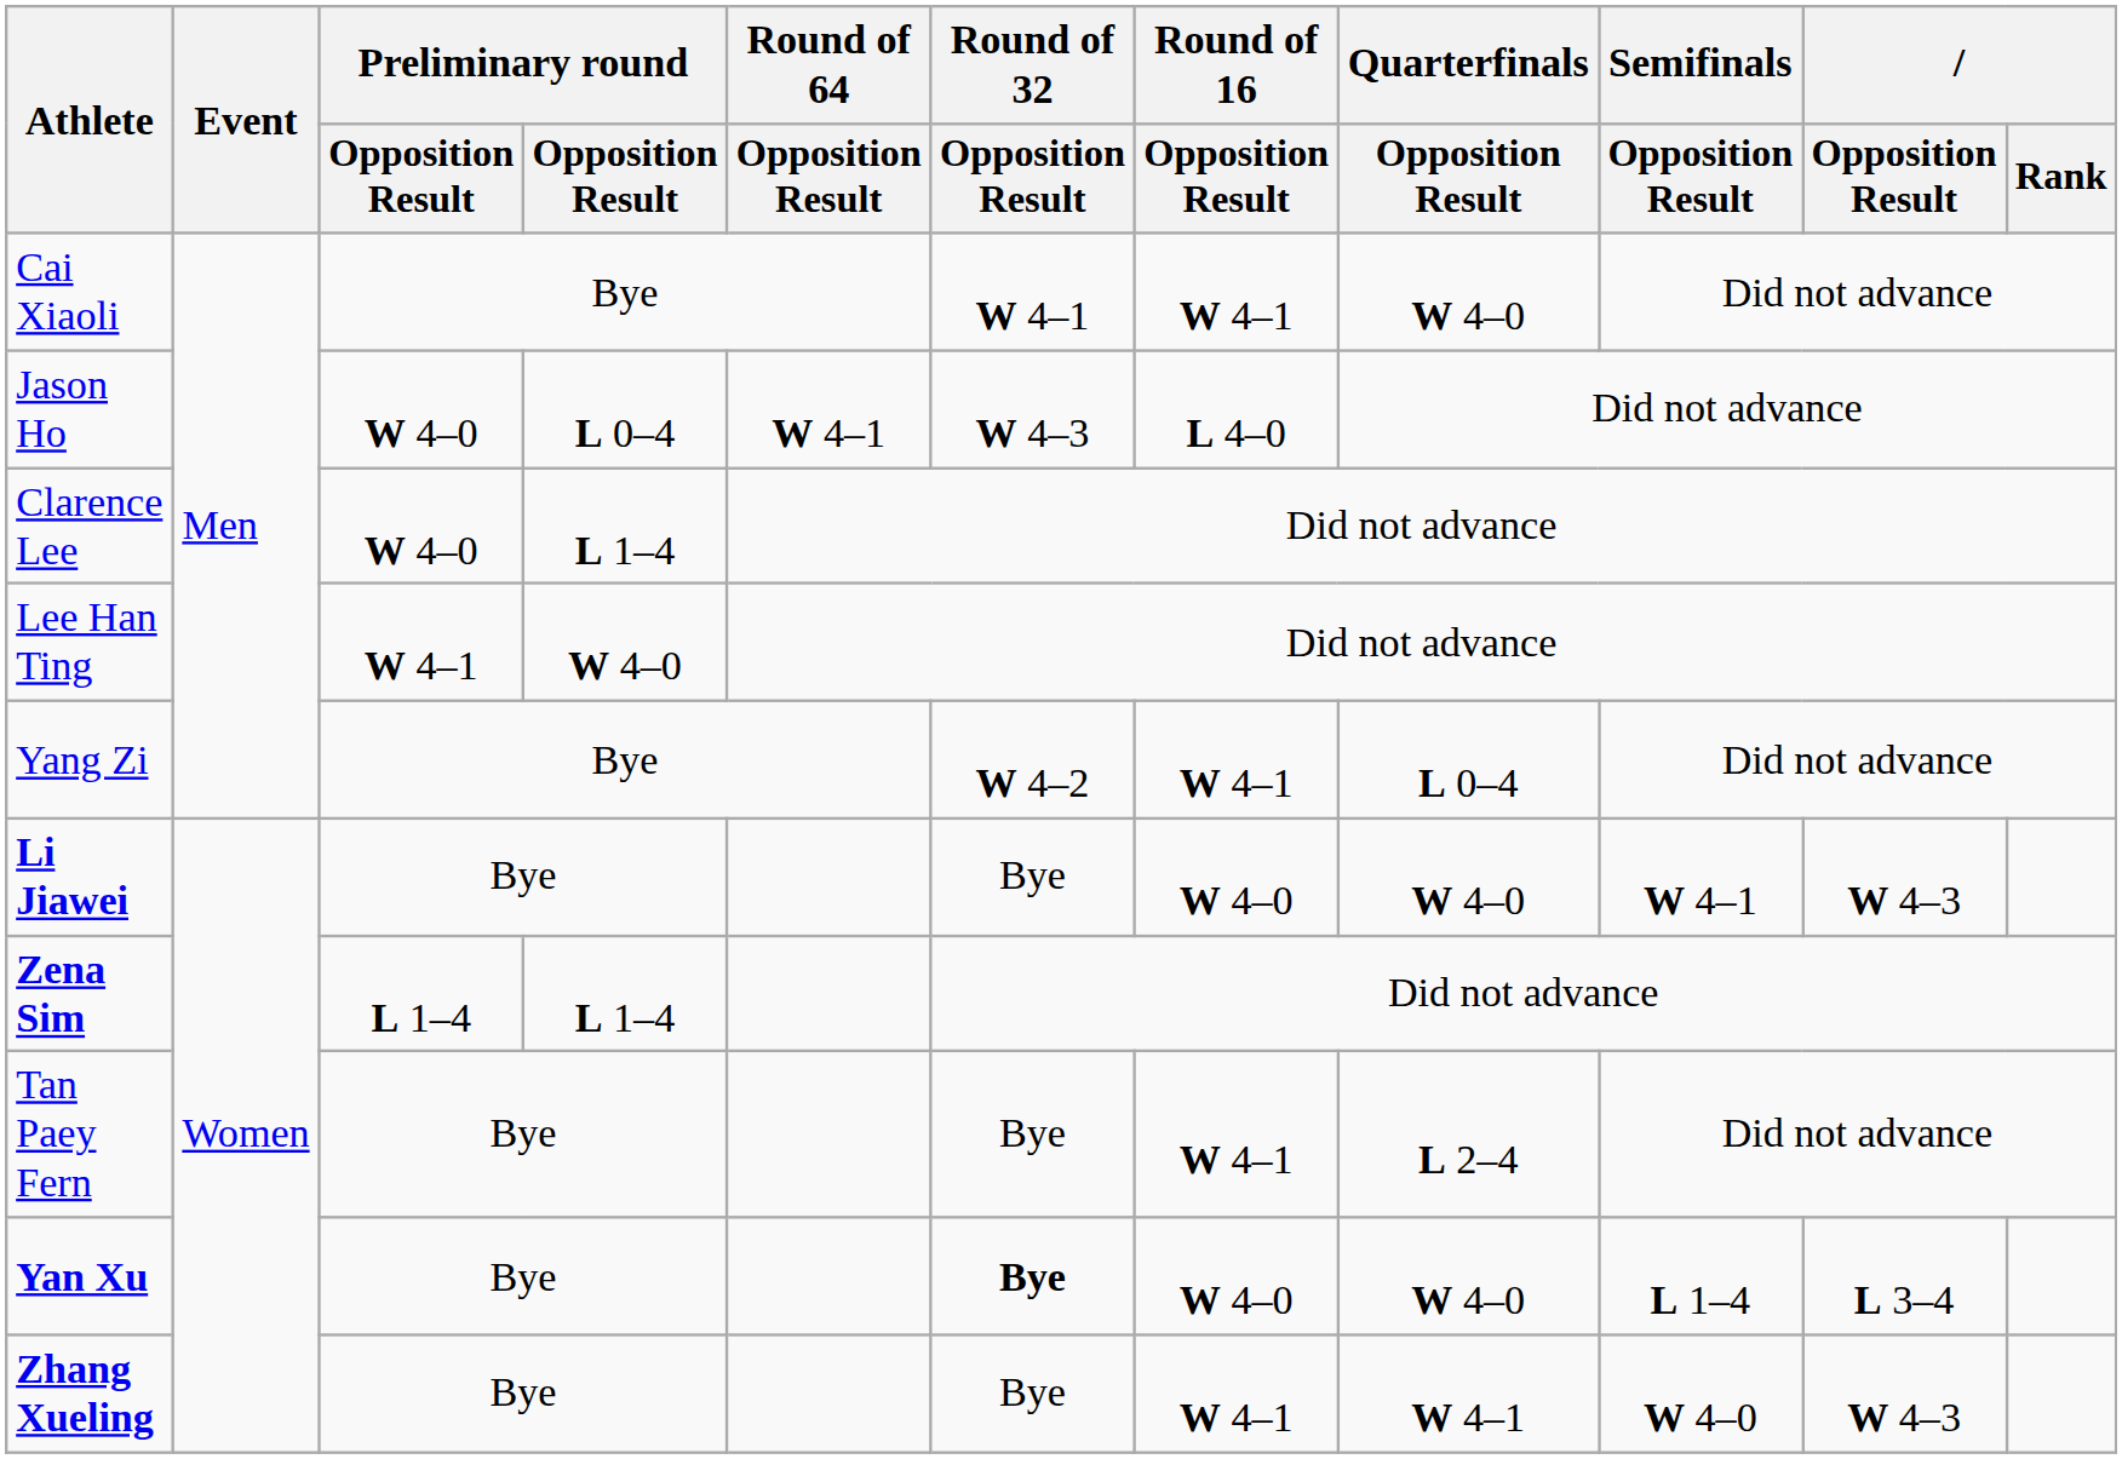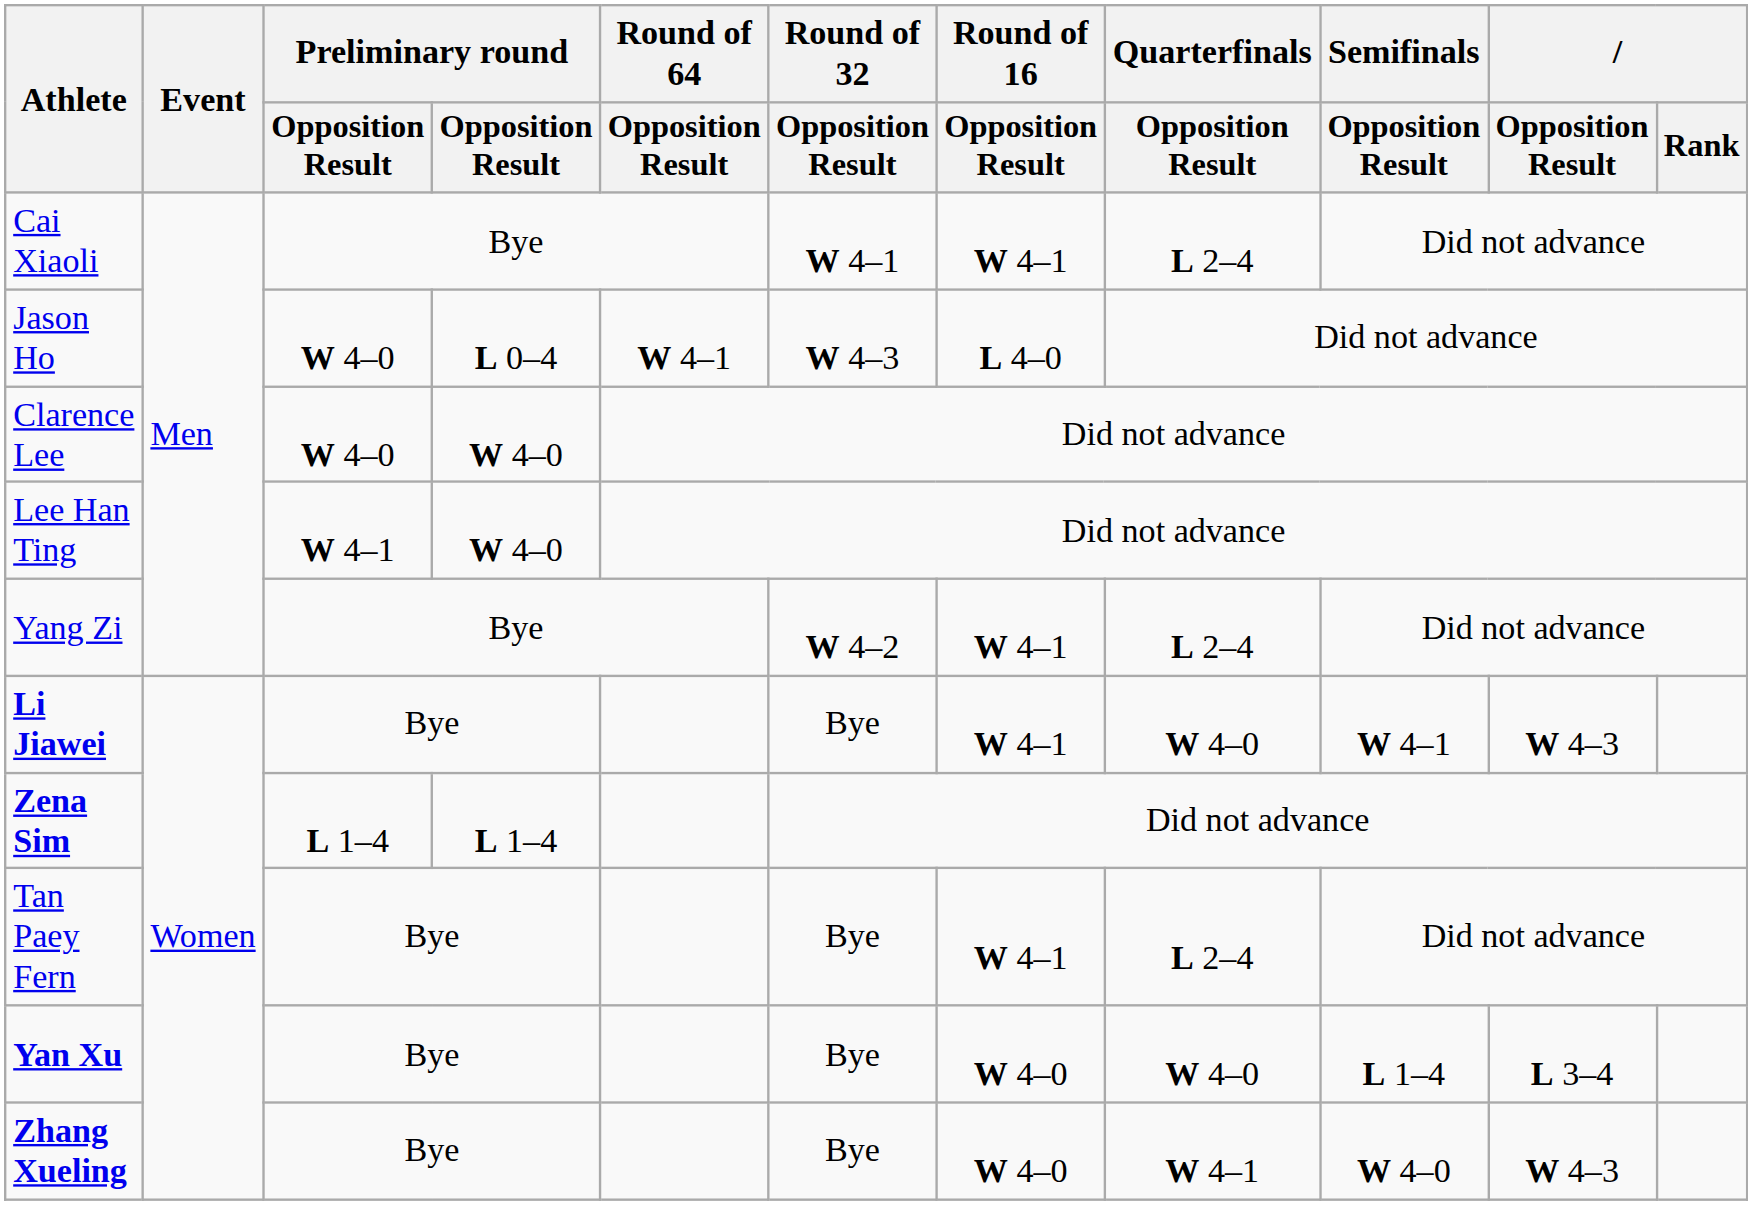 <table class="wikitable" style="font-size:90%;">
 <tr>
 <th rowspan="2">Athlete</th>
 <th rowspan="2">Event</th>
 <th colspan="2">Preliminary round</th>
 <th>Round of 64</th>
 <th>Round of 32</th>
 <th>Round of 16</th>
 <th>Quarterfinals</th>
 <th>Semifinals</th>
 <th colspan="2"> / </th>
 </tr>
 <tr style="font-size:95%">
 <th>Opposition<br>Result</th>
 <th>Opposition<br>Result</th>
 <th>Opposition<br>Result</th>
 <th>Opposition<br>Result</th>
 <th>Opposition<br>Result</th>
 <th>Opposition<br>Result</th>
 <th>Opposition<br>Result</th>
 <th>Opposition<br>Result</th>
 <th>Rank</th>
 </tr>
 <tr align="center">
 <td align="left"><a href='#'>Cai Xiaoli</a></td>
 <td align="left" rowspan="5"><a href='#'>Men</a></td>
 <td colspan="3">Bye</td>
 <td><br><strong>W</strong> 4–1</td>
 <td><br><strong>W</strong> 4–1</td>
-<td><br><strong>W</strong> 4–0</td>
+<td><br><strong>L</strong> 2–4</td>
 <td colspan="3">Did not advance</td>
 </tr>
 <tr align="center">
 <td align="left"><a href='#'>Jason Ho</a></td>
 <td><br><strong>W</strong> 4–0</td>
 <td><br><strong>L</strong> 0–4</td>
 <td><br><strong>W</strong> 4–1</td>
 <td><br><strong>W</strong> 4–3</td>
 <td><br><strong>L</strong> 4–0</td>
 <td colspan="4">Did not advance</td>
 </tr>
 <tr align="center">
 <td align="left"><a href='#'>Clarence Lee</a></td>
 <td><br><strong>W</strong> 4–0</td>
-<td><br><strong>L</strong> 1–4</td>
+<td><br><strong>W</strong> 4–0</td>
 <td colspan="7">Did not advance</td>
 </tr>
 <tr align="center">
 <td align="left"><a href='#'>Lee Han Ting</a></td>
 <td><br><strong>W</strong> 4–1</td>
 <td><br><strong>W</strong> 4–0</td>
 <td colspan="7">Did not advance</td>
 </tr>
 <tr align="center">
 <td align="left"><a href='#'>Yang Zi</a></td>
 <td colspan="3">Bye</td>
 <td><br><strong>W</strong> 4–2</td>
 <td><br><strong>W</strong> 4–1</td>
-<td><br><strong>L</strong> 0–4</td>
+<td><br><strong>L</strong> 2–4</td>
 <td colspan="3">Did not advance</td>
 </tr>
 <tr align="center">
 <td align="left"><strong><a href='#'>Li Jiawei</a></strong></td>
 <td rowspan="5"><a href='#'>Women</a></td>
 <td colspan="2">Bye</td>
 <td></td>
 <td>Bye</td>
-<td><br><strong>W</strong> 4–0</td>
+<td><br><strong>W</strong> 4–1</td>
 <td><br><strong>W</strong> 4–0</td>
 <td><br><strong>W</strong> 4–1</td>
 <td><br><strong>W</strong> 4–3</td>
 <td></td>
 </tr>
 <tr align="center">
 <td align="left"><strong><a href='#'>Zena Sim</a></strong></td>
 <td><br><strong>L</strong> 1–4</td>
 <td><br><strong>L</strong> 1–4</td>
 <td></td>
 <td colspan="6">Did not advance</td>
 </tr>
 <tr align="center">
 <td align="left"><a href='#'>Tan Paey Fern</a></td>
 <td colspan="2">Bye</td>
 <td></td>
 <td>Bye</td>
 <td><br><strong>W</strong> 4–1</td>
 <td><br><strong>L</strong> 2–4</td>
 <td colspan="3">Did not advance</td>
 </tr>
 <tr align="center">
 <td align="left"><strong><a href='#'>Yan Xu</a></strong></td>
 <td colspan="2">Bye</td>
 <td></td>
-<td><strong>Bye</strong></td>
+<td>Bye</td>
 <td><br><strong>W</strong> 4–0</td>
 <td><br><strong>W</strong> 4–0</td>
 <td><br><strong>L</strong> 1–4</td>
 <td><br><strong>L</strong> 3–4</td>
 <td></td>
 </tr>
 <tr align="center">
 <td align="left"><strong><a href='#'>Zhang Xueling</a></strong></td>
 <td colspan="2">Bye</td>
 <td></td>
 <td>Bye</td>
-<td><br><strong>W</strong> 4–1</td>
+<td><br><strong>W</strong> 4–0</td>
 <td><br><strong>W</strong> 4–1</td>
 <td><br><strong>W</strong> 4–0</td>
 <td><br><strong>W</strong> 4–3</td>
 <td></td>
 </tr>
 </table>
